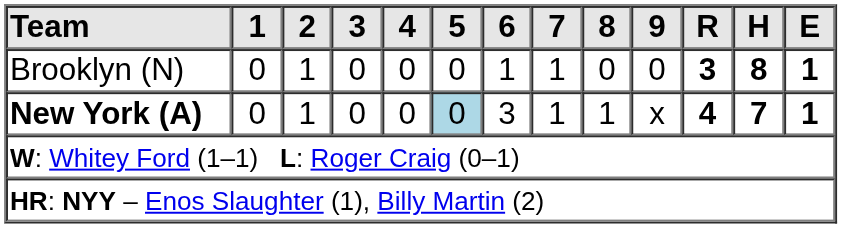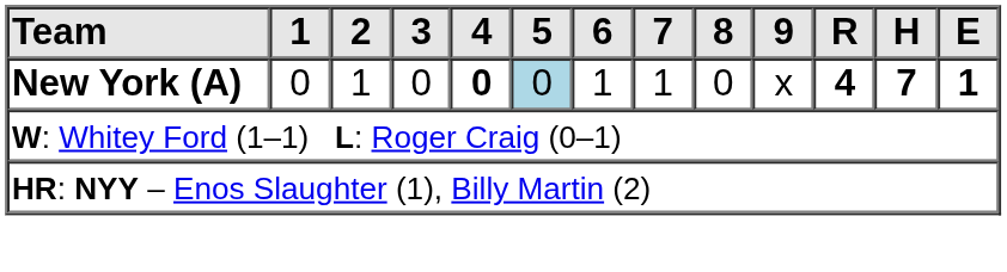 <table border=1 cellspacing=0 width=425 style="margin-left:3em;">
 <tr style="text-align:center; background-color:#e6e6e6;">
 <th align=left width=125>Team</th>
 <th width=25>1</th>
 <th width=25>2</th>
 <th width=25>3</th>
 <th width=25>4</th>
 <th width=25>5</th>
 <th width=25>6</th>
 <th width=25>7</th>
 <th width=25>8</th>
 <th width=25>9</th>
 <th width=25>R</th>
 <th width=25>H</th>
 <th width=25>E</th>
 </tr>
 <tr style="text-align:center;">
-<td align=left>Brooklyn (N)</td>
-<td>0</td>
-<td>1</td>
-<td>0</td>
-<td>0</td>
-<td>0</td>
-<td>1</td>
-<td>1</td>
-<td>0</td>
-<td>0</td>
-<td><strong>3</strong></td>
-<td><strong>8</strong></td>
-<td><strong>1</strong></td>
-</tr>
-<tr style="text-align:center;">
 <td align=left><strong>New York (A)</strong></td>
 <td>0</td>
 <td>1</td>
 <td>0</td>
-<td>0</td>
+<td><strong>0</strong></td>
 <td style="background: lightblue;">0</td>
-<td>3</td>
 <td>1</td>
 <td>1</td>
+<td>0</td>
 <td>x</td>
 <td><strong>4</strong></td>
 <td><strong>7</strong></td>
 <td><strong>1</strong></td>
 </tr>
 <tr style="text-align:left;">
 <td colspan=13><small><strong>W</strong>: <a href='#'>Whitey Ford</a> (1–1)   <strong>L</strong>: <a href='#'>Roger Craig</a> (0–1)</small></td>
 </tr>
 <tr style="text-align:left;">
 <td colspan=13><small><strong>HR</strong>: <strong>NYY</strong> – <a href='#'>Enos Slaughter</a> (1), <a href='#'>Billy Martin</a> (2)</small></td>
 </tr>
 </table>
